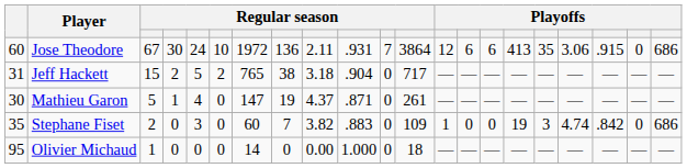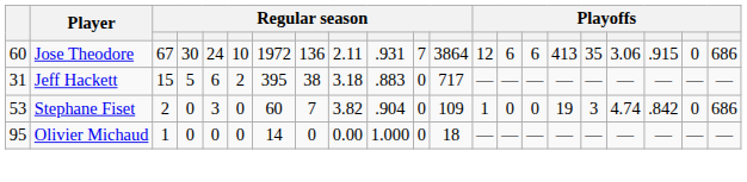 <table class="wikitable plainrowheaders" style="text-align:center;">
 <tr>
 <th scope="col" rowspan="2"></th>
 <th scope="col" rowspan="2">Player</th>
 <th scope=colgroup colspan=10>Regular season</th>
 <th scope=colgroup colspan=9>Playoffs</th>
 </tr>
 <tr>
 <th scope="col"></th>
 <th scope="col"></th>
 <th scope="col"></th>
 <th scope="col"></th>
 <th scope="col"></th>
 <th scope="col"></th>
 <th scope="col"></th>
 <th scope="col"></th>
 <th scope="col"></th>
 <th scope="col"></th>
 <th scope="col"></th>
 <th scope="col"></th>
 <th scope="col"></th>
 <th scope="col"></th>
 <th scope="col"></th>
 <th scope="col"></th>
 <th scope="col"></th>
 <th scope="col"></th>
 <th scope="col"></th>
 </tr>
 <tr>
 <td scope="row">60</td>
 <td align="left"><a href='#'>Jose Theodore</a></td>
 <td>67</td>
 <td>30</td>
 <td>24</td>
 <td>10</td>
 <td>1972</td>
 <td>136</td>
 <td>2.11</td>
 <td>.931</td>
 <td>7</td>
 <td>3864</td>
 <td>12</td>
 <td>6</td>
 <td>6</td>
 <td>413</td>
 <td>35</td>
 <td>3.06</td>
 <td>.915</td>
 <td>0</td>
 <td>686</td>
 </tr>
 <tr>
 <td scope="row">31</td>
 <td align="left"><a href='#'>Jeff Hackett</a></td>
 <td>15</td>
+<td>5</td>
+<td>6</td>
 <td>2</td>
-<td>5</td>
-<td>2</td>
-<td>765</td>
+<td>395</td>
 <td>38</td>
 <td>3.18</td>
-<td>.904</td>
+<td>.883</td>
 <td>0</td>
 <td>717</td>
 <td>—</td>
 <td>—</td>
 <td>—</td>
 <td>—</td>
 <td>—</td>
 <td>—</td>
 <td>—</td>
 <td>—</td>
 <td>—</td>
 </tr>
 <tr>
-<td scope="row">30</td>
-<td align="left"><a href='#'>Mathieu Garon</a></td>
-<td>5</td>
-<td>1</td>
-<td>4</td>
-<td>0</td>
-<td>147</td>
-<td>19</td>
-<td>4.37</td>
-<td>.871</td>
-<td>0</td>
-<td>261</td>
-<td>—</td>
-<td>—</td>
-<td>—</td>
-<td>—</td>
-<td>—</td>
-<td>—</td>
-<td>—</td>
-<td>—</td>
-<td>—</td>
-</tr>
-<tr>
-<td scope="row">35</td>
+<td scope="row">53</td>
 <td align="left"><a href='#'>Stephane Fiset</a></td>
 <td>2</td>
 <td>0</td>
 <td>3</td>
 <td>0</td>
 <td>60</td>
 <td>7</td>
 <td>3.82</td>
-<td>.883</td>
+<td>.904</td>
 <td>0</td>
 <td>109</td>
 <td>1</td>
 <td>0</td>
 <td>0</td>
 <td>19</td>
 <td>3</td>
 <td>4.74</td>
 <td>.842</td>
 <td>0</td>
 <td>686</td>
 </tr>
 <tr>
 <td scope="row">95</td>
 <td align="left"><a href='#'>Olivier Michaud</a></td>
 <td>1</td>
 <td>0</td>
 <td>0</td>
 <td>0</td>
 <td>14</td>
 <td>0</td>
 <td>0.00</td>
 <td>1.000</td>
 <td>0</td>
 <td>18</td>
 <td>—</td>
 <td>—</td>
 <td>—</td>
 <td>—</td>
 <td>—</td>
 <td>—</td>
 <td>—</td>
 <td>—</td>
 <td>—</td>
 </tr>
 </table>
